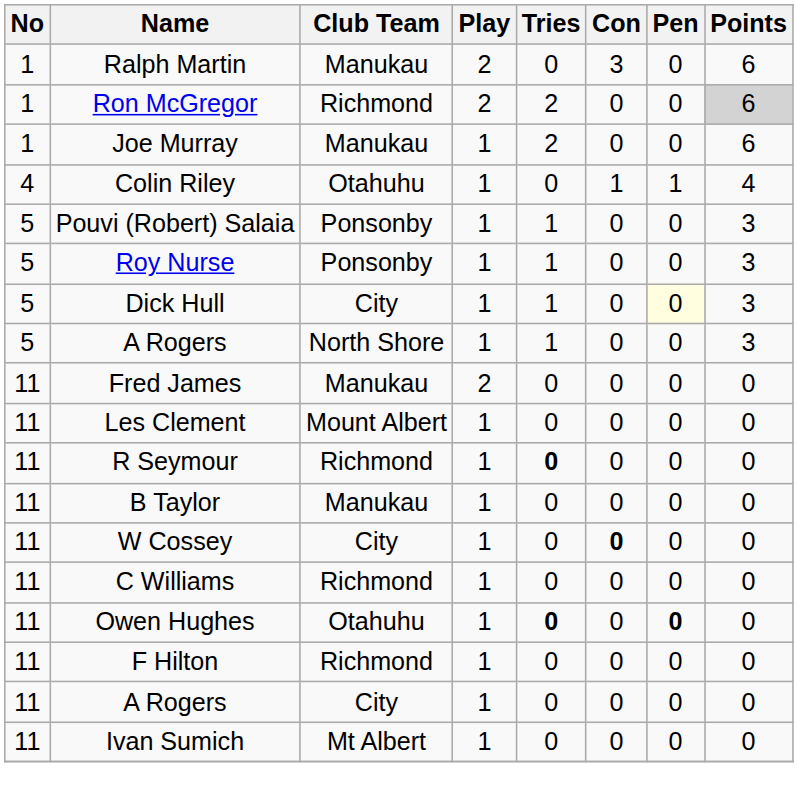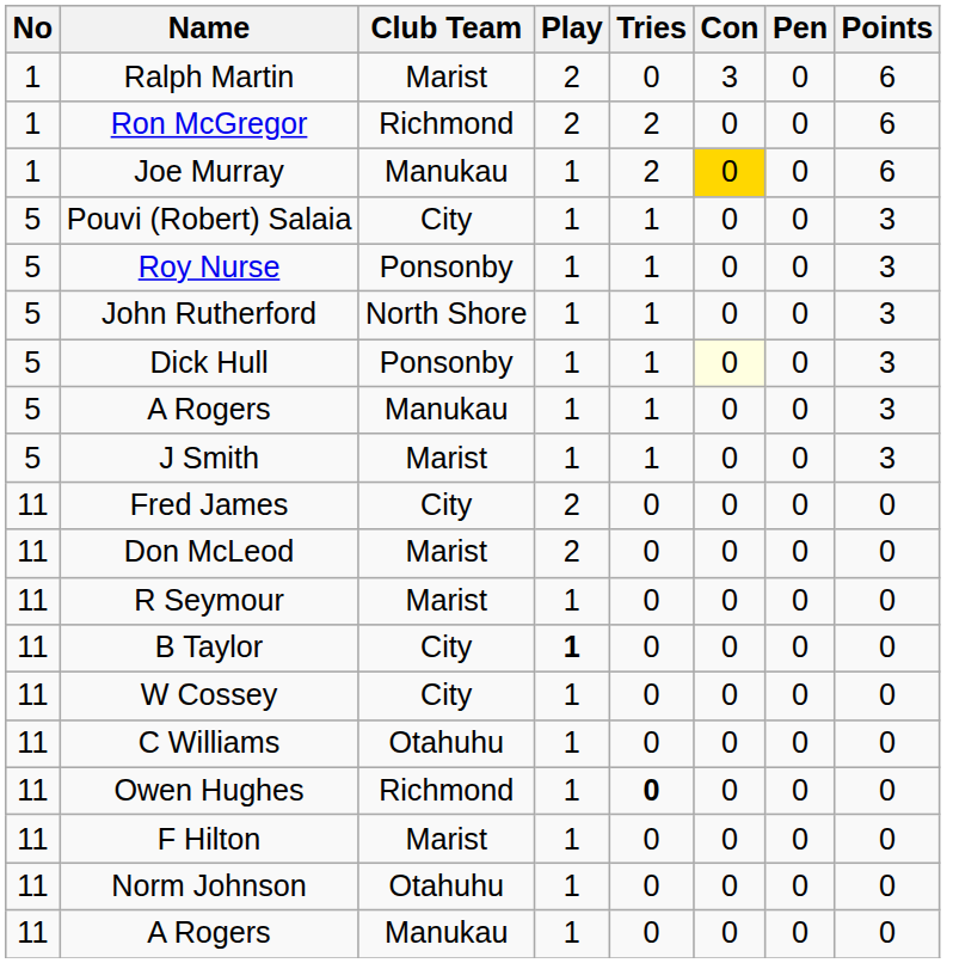 <table class="wikitable sortable" style="text-align: center;">
 <tr>
 <th>No</th>
 <th>Name</th>
 <th>Club Team</th>
 <th>Play</th>
 <th>Tries</th>
 <th>Con</th>
 <th>Pen</th>
 <th>Points</th>
 </tr>
 <tr>
 <td>1</td>
 <td>Ralph Martin</td>
-<td>Manukau</td>
+<td>Marist</td>
 <td>2</td>
 <td>0</td>
 <td>3</td>
 <td>0</td>
 <td>6</td>
 </tr>
 <tr>
 <td>1</td>
 <td><a href='#'>Ron McGregor</a></td>
 <td>Richmond</td>
 <td>2</td>
 <td>2</td>
 <td>0</td>
 <td>0</td>
-<td style="background: lightgrey;">6</td>
+<td>6</td>
 </tr>
 <tr>
 <td>1</td>
 <td>Joe Murray</td>
 <td>Manukau</td>
 <td>1</td>
 <td>2</td>
-<td>0</td>
+<td style="background: gold;">0</td>
 <td>0</td>
 <td>6</td>
 </tr>
 <tr>
-<td>4</td>
-<td>Colin Riley</td>
-<td>Otahuhu</td>
-<td>1</td>
-<td>0</td>
-<td>1</td>
-<td>1</td>
-<td>4</td>
-</tr>
-<tr>
 <td>5</td>
 <td>Pouvi (Robert) Salaia</td>
-<td>Ponsonby</td>
+<td>City</td>
 <td>1</td>
 <td>1</td>
 <td>0</td>
 <td>0</td>
 <td>3</td>
 </tr>
 <tr>
 <td>5</td>
 <td><a href='#'>Roy Nurse</a></td>
 <td>Ponsonby</td>
 <td>1</td>
 <td>1</td>
 <td>0</td>
 <td>0</td>
 <td>3</td>
 </tr>
 <tr>
 <td>5</td>
-<td>Dick Hull</td>
-<td>City</td>
+<td>John Rutherford</td>
+<td>North Shore</td>
 <td>1</td>
 <td>1</td>
 <td>0</td>
+<td>0</td>
+<td>3</td>
+</tr>
+<tr>
+<td>5</td>
+<td>Dick Hull</td>
+<td>Ponsonby</td>
+<td>1</td>
+<td>1</td>
 <td style="background: lightyellow;">0</td>
+<td>0</td>
 <td>3</td>
 </tr>
 <tr>
 <td>5</td>
 <td>A Rogers</td>
-<td>North Shore</td>
+<td>Manukau</td>
+<td>1</td>
+<td>1</td>
+<td>0</td>
+<td>0</td>
+<td>3</td>
+</tr>
+<tr>
+<td>5</td>
+<td>J Smith</td>
+<td>Marist</td>
 <td>1</td>
 <td>1</td>
 <td>0</td>
 <td>0</td>
 <td>3</td>
 </tr>
 <tr>
 <td>11</td>
 <td>Fred James</td>
-<td>Manukau</td>
+<td>City</td>
 <td>2</td>
 <td>0</td>
 <td>0</td>
 <td>0</td>
 <td>0</td>
 </tr>
 <tr>
 <td>11</td>
-<td>Les Clement</td>
-<td>Mount Albert</td>
+<td>Don McLeod</td>
+<td>Marist</td>
+<td>2</td>
+<td>0</td>
+<td>0</td>
+<td>0</td>
+<td>0</td>
+</tr>
+<tr>
+<td>11</td>
+<td>R Seymour</td>
+<td>Marist</td>
 <td>1</td>
 <td>0</td>
 <td>0</td>
 <td>0</td>
 <td>0</td>
 </tr>
 <tr>
 <td>11</td>
-<td>R Seymour</td>
-<td>Richmond</td>
-<td>1</td>
-<td><strong>0</strong></td>
-<td>0</td>
-<td>0</td>
-<td>0</td>
-</tr>
-<tr>
-<td>11</td>
 <td>B Taylor</td>
-<td>Manukau</td>
-<td>1</td>
+<td>City</td>
+<td><strong>1</strong></td>
 <td>0</td>
 <td>0</td>
 <td>0</td>
 <td>0</td>
 </tr>
 <tr>
 <td>11</td>
 <td>W Cossey</td>
 <td>City</td>
 <td>1</td>
 <td>0</td>
-<td><strong>0</strong></td>
+<td>0</td>
 <td>0</td>
 <td>0</td>
 </tr>
 <tr>
 <td>11</td>
 <td>C Williams</td>
-<td>Richmond</td>
+<td>Otahuhu</td>
 <td>1</td>
 <td>0</td>
 <td>0</td>
 <td>0</td>
 <td>0</td>
 </tr>
 <tr>
 <td>11</td>
 <td>Owen Hughes</td>
-<td>Otahuhu</td>
+<td>Richmond</td>
 <td>1</td>
 <td><strong>0</strong></td>
 <td>0</td>
-<td><strong>0</strong></td>
+<td>0</td>
 <td>0</td>
 </tr>
 <tr>
 <td>11</td>
 <td>F Hilton</td>
-<td>Richmond</td>
+<td>Marist</td>
+<td>1</td>
+<td>0</td>
+<td>0</td>
+<td>0</td>
+<td>0</td>
+</tr>
+<tr>
+<td>11</td>
+<td>Norm Johnson</td>
+<td>Otahuhu</td>
 <td>1</td>
 <td>0</td>
 <td>0</td>
 <td>0</td>
 <td>0</td>
 </tr>
 <tr>
 <td>11</td>
 <td>A Rogers</td>
-<td>City</td>
-<td>1</td>
-<td>0</td>
-<td>0</td>
-<td>0</td>
-<td>0</td>
-</tr>
-<tr>
-<td>11</td>
-<td>Ivan Sumich</td>
-<td>Mt Albert</td>
+<td>Manukau</td>
 <td>1</td>
 <td>0</td>
 <td>0</td>
 <td>0</td>
 <td>0</td>
 </tr>
 <tr>
 </tr>
 </table>
